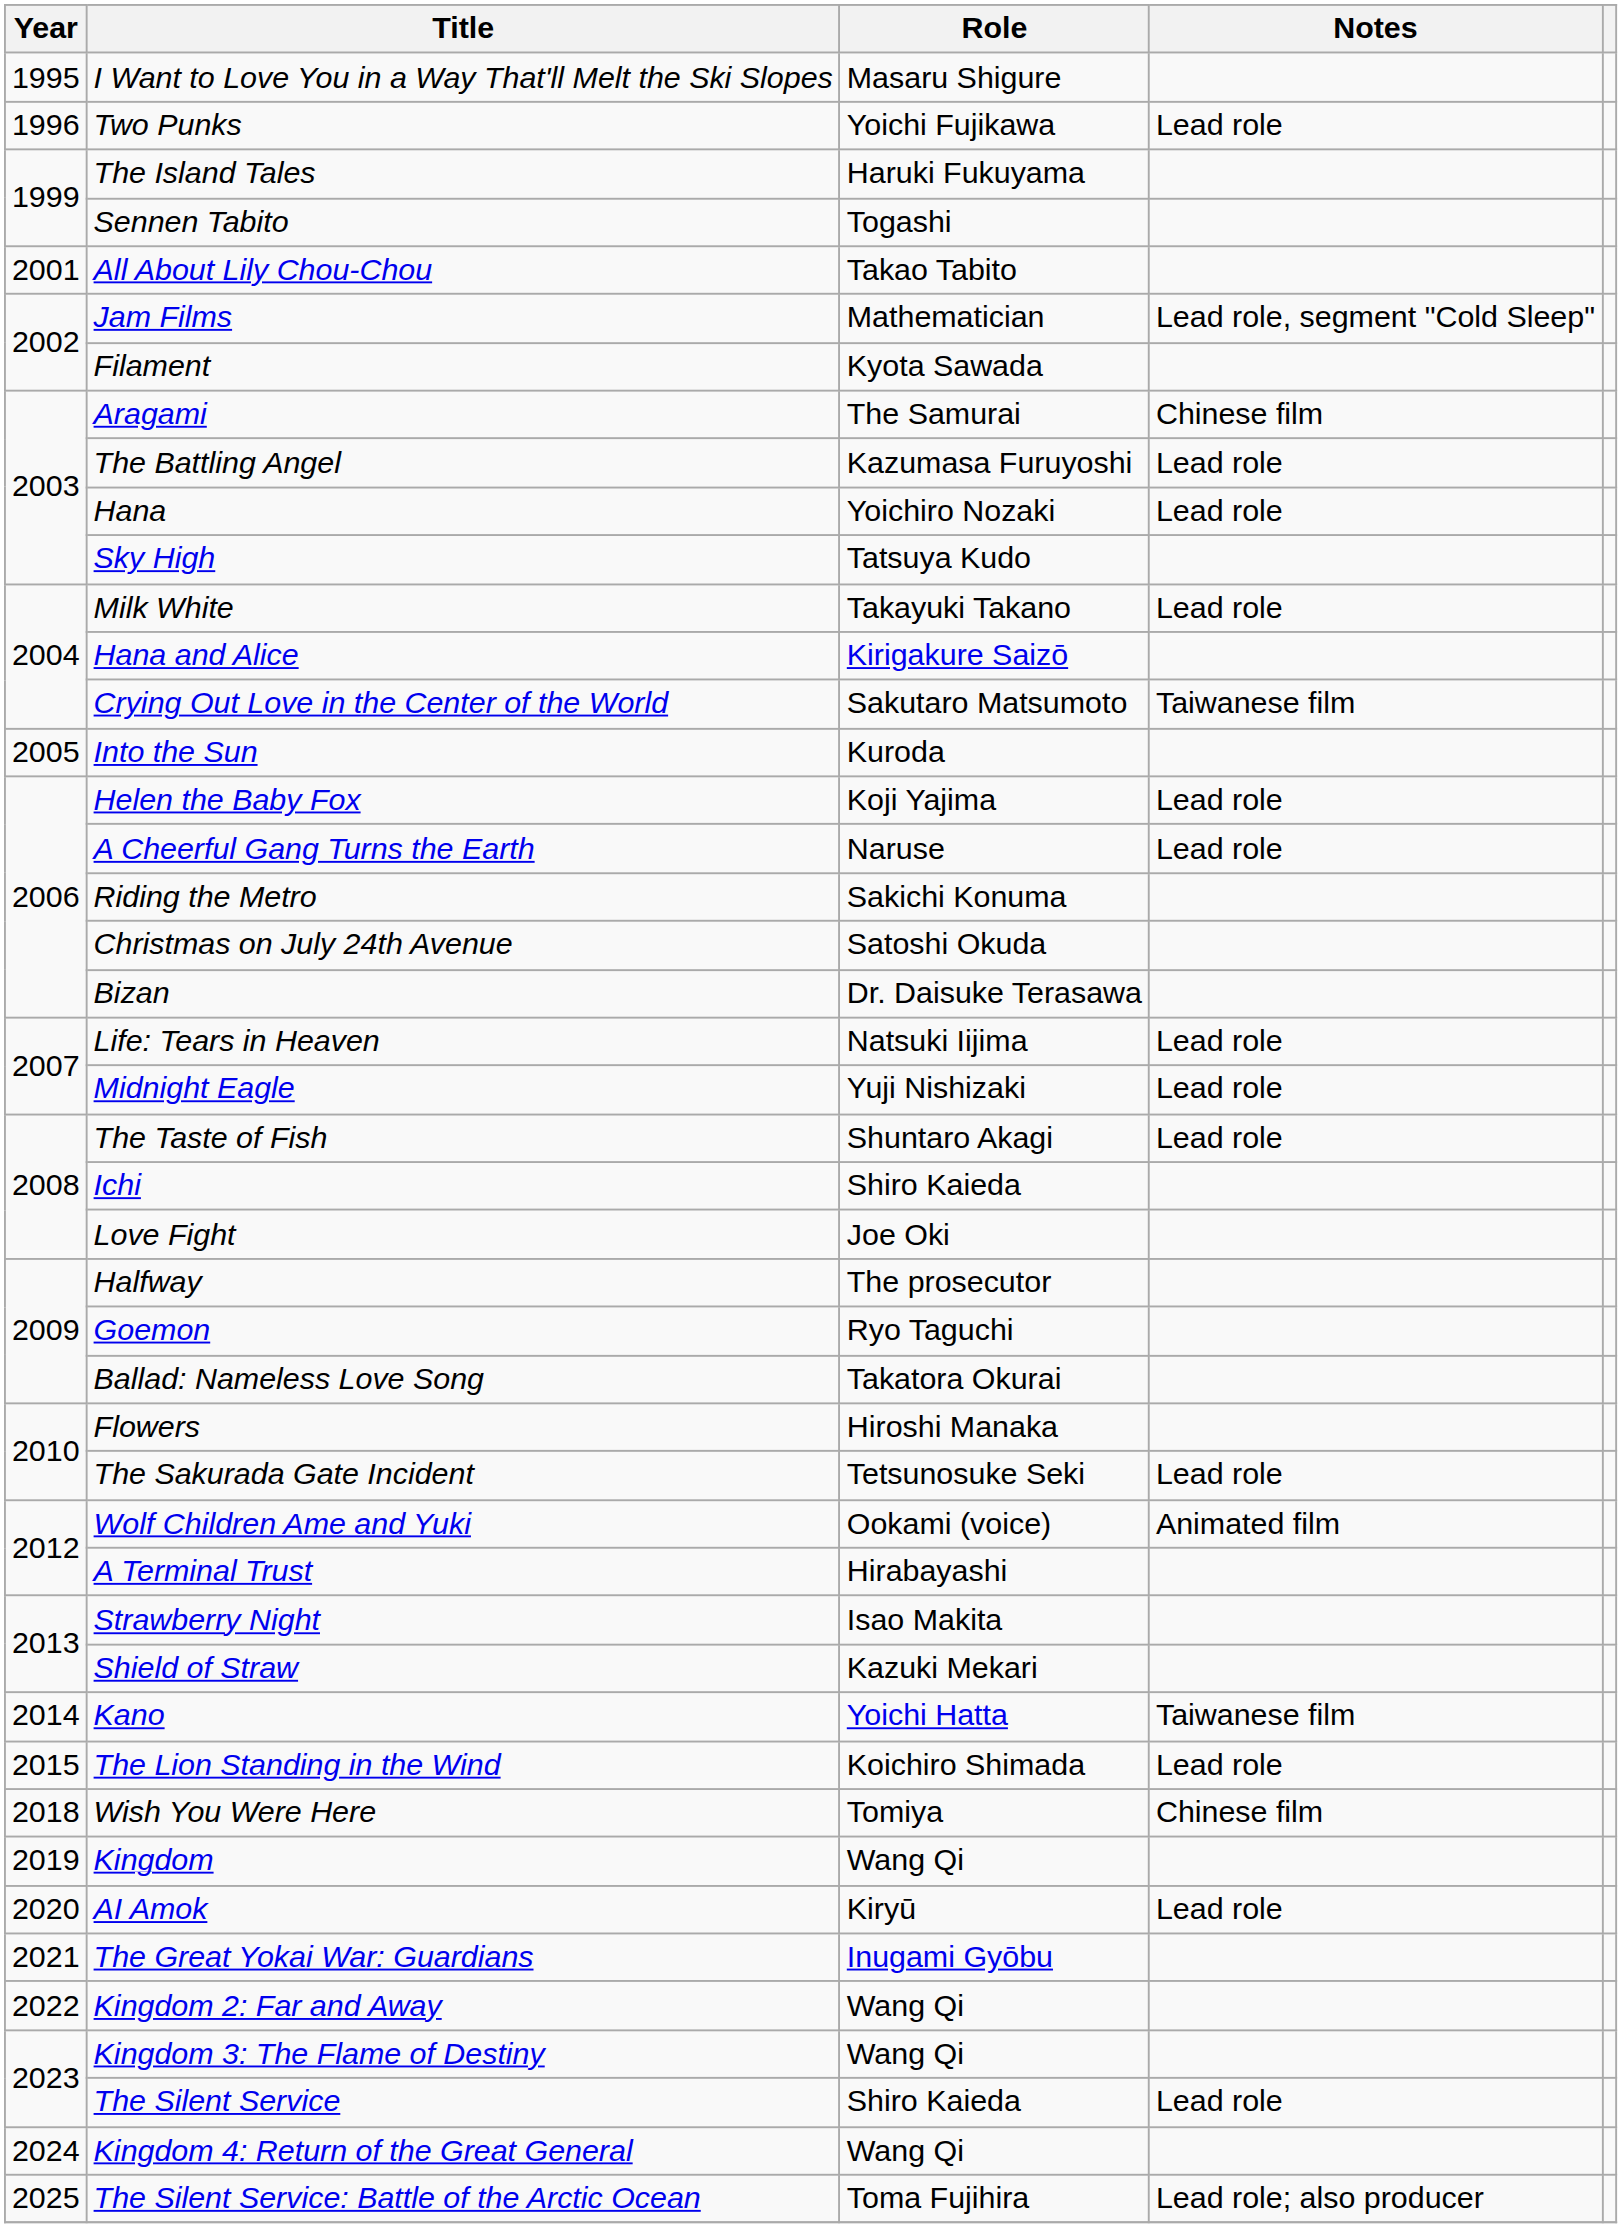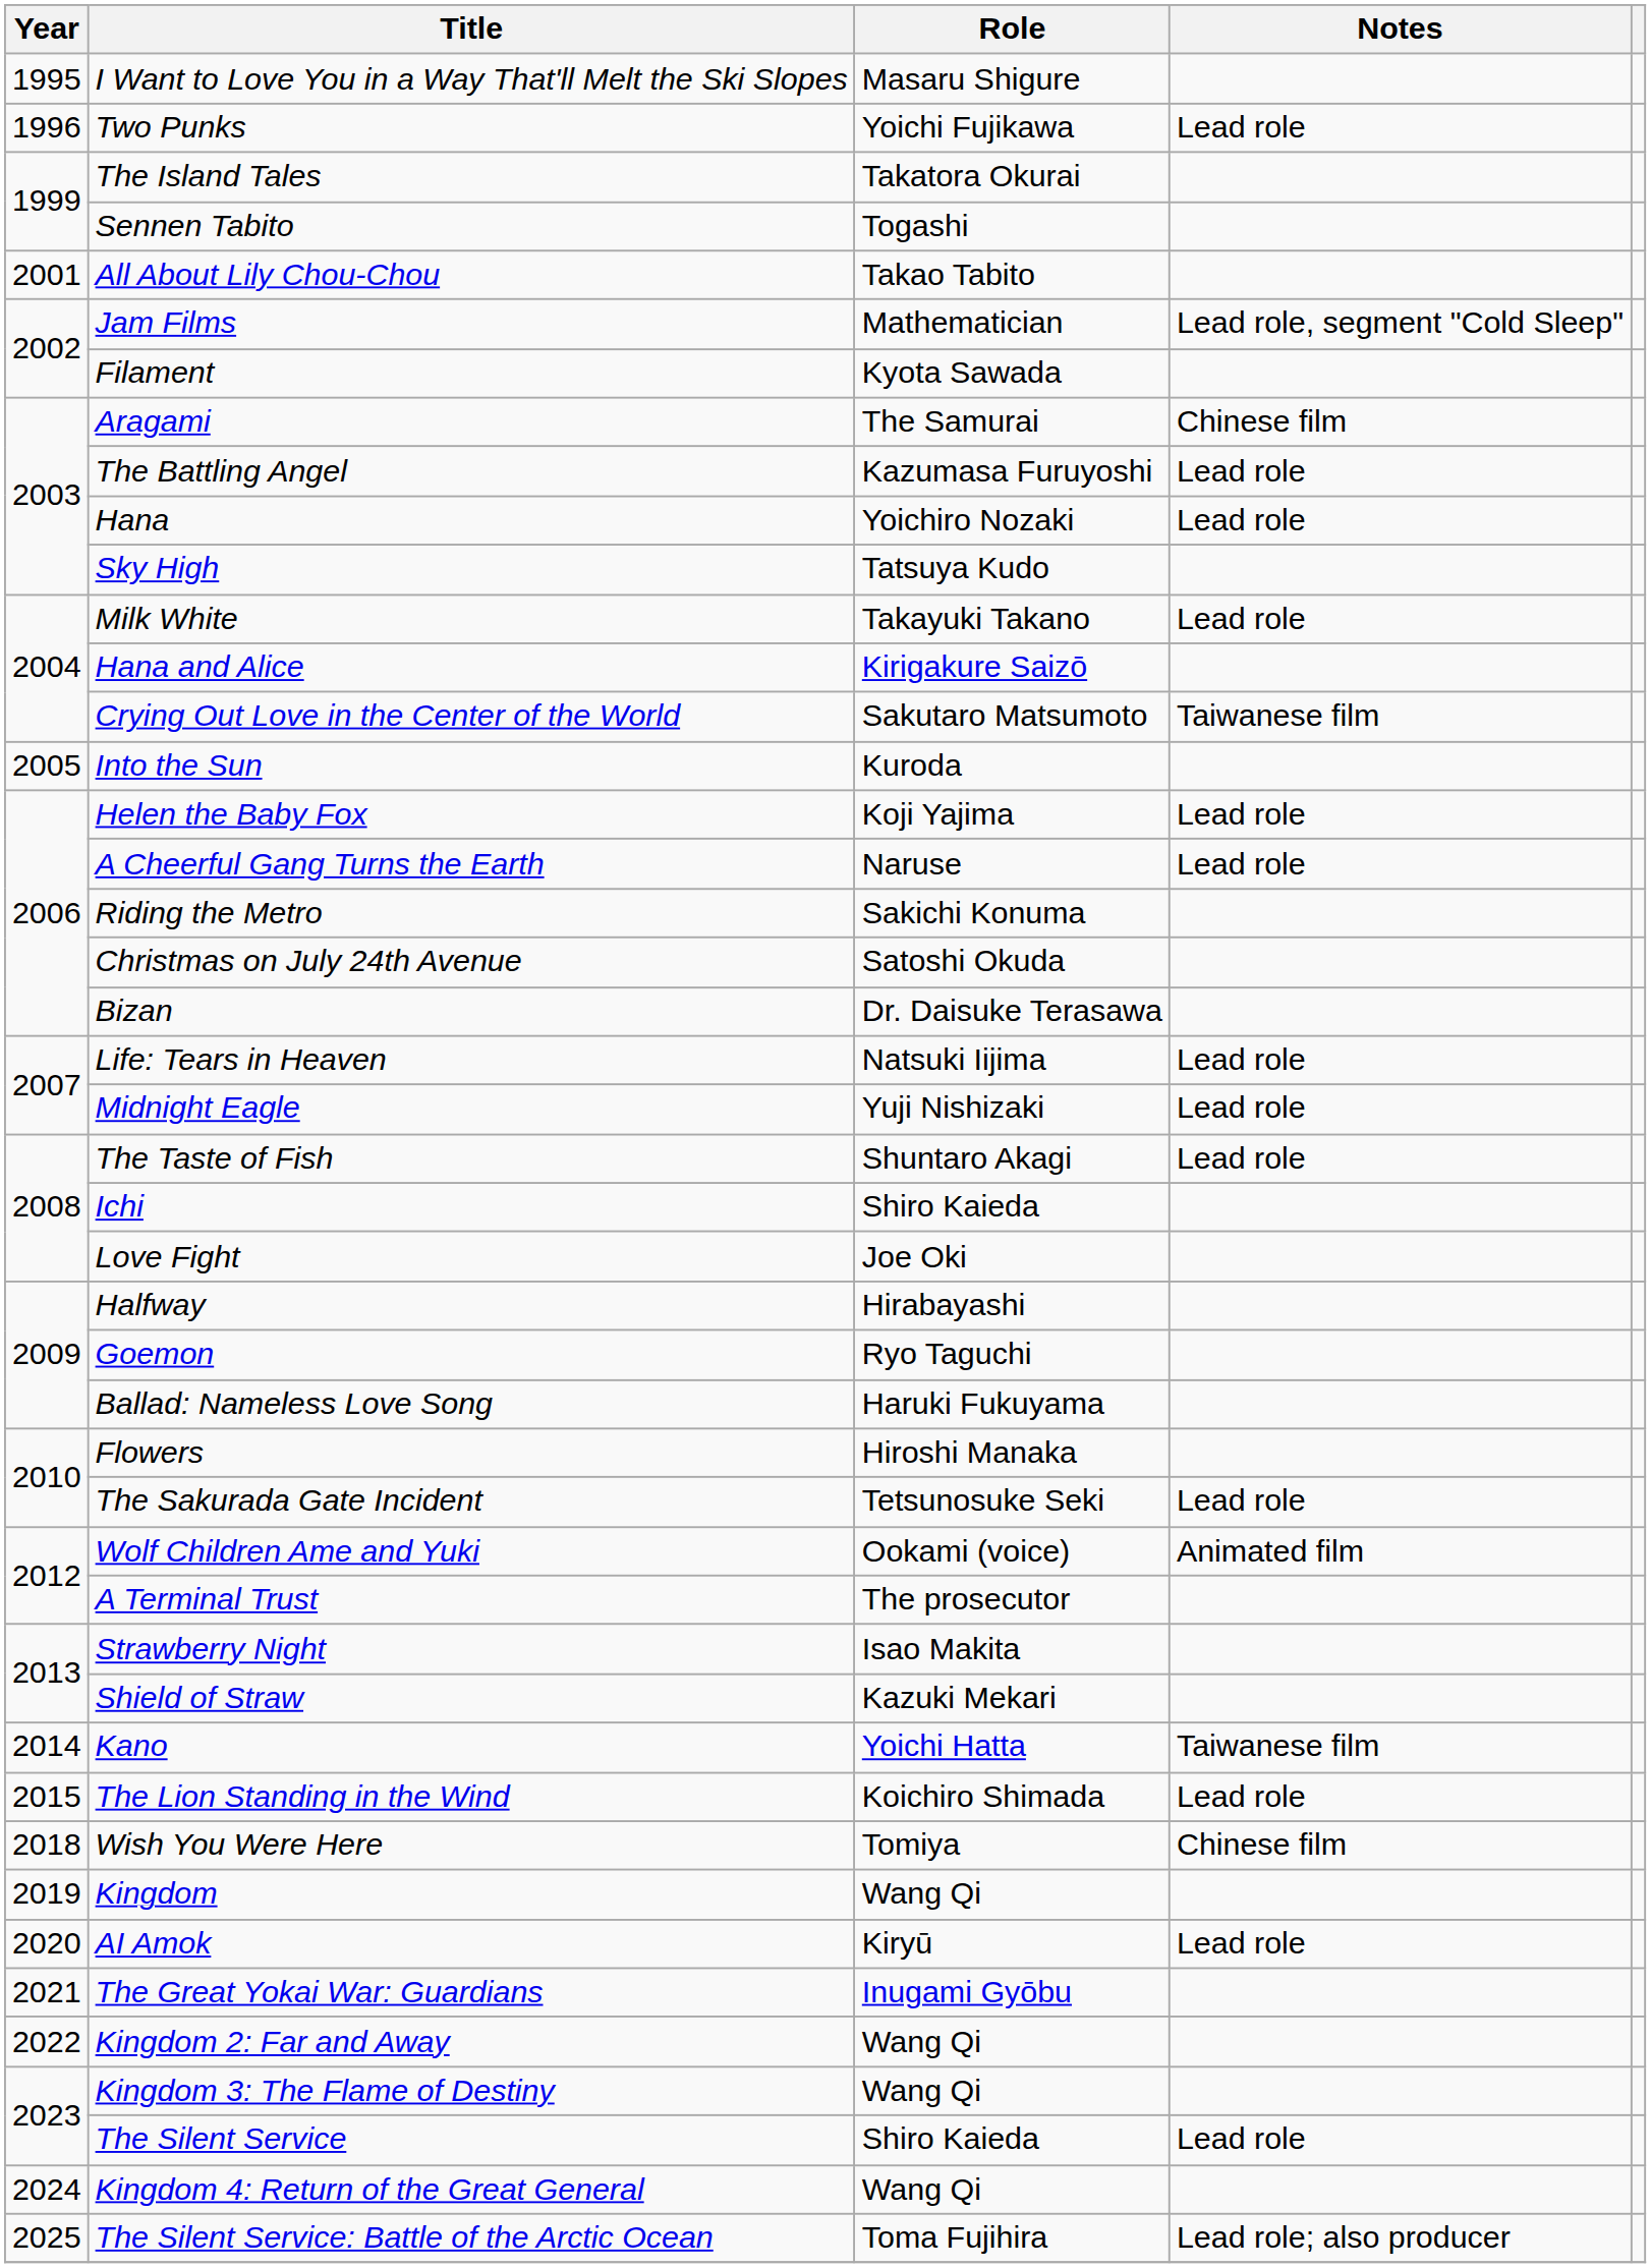 <table class="wikitable sortable">
 <tr>
 <th>Year</th>
 <th>Title</th>
 <th>Role</th>
 <th class="unsortable">Notes</th>
 <th class="unsortable"></th>
 </tr>
 <tr>
 <td>1995</td>
 <td><em>I Want to Love You in a Way That'll Melt the Ski Slopes</em></td>
 <td>Masaru Shigure</td>
 <td></td>
 <td></td>
 </tr>
 <tr>
 <td>1996</td>
 <td><em>Two Punks</em></td>
 <td>Yoichi Fujikawa</td>
 <td>Lead role</td>
 <td></td>
 </tr>
 <tr>
 <td rowspan=2>1999</td>
 <td><em>The Island Tales</em></td>
-<td>Haruki Fukuyama</td>
+<td>Takatora Okurai</td>
 <td></td>
 <td></td>
 </tr>
 <tr>
 <td><em>Sennen Tabito</em></td>
 <td>Togashi</td>
 <td></td>
 <td></td>
 </tr>
 <tr>
 <td>2001</td>
 <td><em><a href='#'>All About Lily Chou-Chou</a></em></td>
 <td>Takao Tabito</td>
 <td></td>
 <td></td>
 </tr>
 <tr>
 <td rowspan=2>2002</td>
 <td><em><a href='#'>Jam Films</a></em></td>
 <td>Mathematician</td>
 <td>Lead role, segment "Cold Sleep"</td>
 <td></td>
 </tr>
 <tr>
 <td><em>Filament</em></td>
 <td>Kyota Sawada</td>
 <td></td>
 <td></td>
 </tr>
 <tr>
 <td rowspan=4>2003</td>
 <td><em><a href='#'>Aragami</a></em></td>
 <td>The Samurai</td>
 <td>Chinese film</td>
 <td></td>
 </tr>
 <tr>
 <td><em>The Battling Angel</em></td>
 <td>Kazumasa Furuyoshi</td>
 <td>Lead role</td>
 <td></td>
 </tr>
 <tr>
 <td><em>Hana</em></td>
 <td>Yoichiro Nozaki</td>
 <td>Lead role</td>
 <td></td>
 </tr>
 <tr>
 <td><em><a href='#'>Sky High</a></em></td>
 <td>Tatsuya Kudo</td>
 <td></td>
 <td></td>
 </tr>
 <tr>
 <td rowspan=3>2004</td>
 <td><em>Milk White</em></td>
 <td>Takayuki Takano</td>
 <td>Lead role</td>
 <td></td>
 </tr>
 <tr>
 <td><em><a href='#'>Hana and Alice</a></em></td>
 <td><a href='#'>Kirigakure Saizō</a></td>
 <td></td>
 <td></td>
 </tr>
 <tr>
 <td><em><a href='#'>Crying Out Love in the Center of the World</a></em></td>
 <td>Sakutaro Matsumoto</td>
 <td>Taiwanese film</td>
 <td></td>
 </tr>
 <tr>
 <td>2005</td>
 <td><em><a href='#'>Into the Sun</a></em></td>
 <td>Kuroda</td>
 <td></td>
 <td></td>
 </tr>
 <tr>
 <td rowspan=5>2006</td>
 <td><em><a href='#'>Helen the Baby Fox</a></em></td>
 <td>Koji Yajima</td>
 <td>Lead role</td>
 <td></td>
 </tr>
 <tr>
 <td><em><a href='#'>A Cheerful Gang Turns the Earth</a></em></td>
 <td>Naruse</td>
 <td>Lead role</td>
 <td></td>
 </tr>
 <tr>
 <td><em>Riding the Metro</em></td>
 <td>Sakichi Konuma</td>
 <td></td>
 <td></td>
 </tr>
 <tr>
 <td><em>Christmas on July 24th Avenue</em></td>
 <td>Satoshi Okuda</td>
 <td></td>
 <td></td>
 </tr>
 <tr>
 <td><em>Bizan</em></td>
 <td>Dr. Daisuke Terasawa</td>
 <td></td>
 <td></td>
 </tr>
 <tr>
 <td rowspan=2>2007</td>
 <td><em>Life: Tears in Heaven</em></td>
 <td>Natsuki Iijima</td>
 <td>Lead role</td>
 <td></td>
 </tr>
 <tr>
 <td><em><a href='#'>Midnight Eagle</a></em></td>
 <td>Yuji Nishizaki</td>
 <td>Lead role</td>
 <td></td>
 </tr>
 <tr>
 <td rowspan=3>2008</td>
 <td><em>The Taste of Fish</em></td>
 <td>Shuntaro Akagi</td>
 <td>Lead role</td>
 <td></td>
 </tr>
 <tr>
 <td><em><a href='#'>Ichi</a></em></td>
 <td>Shiro Kaieda</td>
 <td></td>
 <td></td>
 </tr>
 <tr>
 <td><em>Love Fight</em></td>
 <td>Joe Oki</td>
 <td></td>
 <td></td>
 </tr>
 <tr>
 <td rowspan=3>2009</td>
 <td><em>Halfway</em></td>
-<td>The prosecutor</td>
+<td>Hirabayashi</td>
 <td></td>
 <td></td>
 </tr>
 <tr>
 <td><em><a href='#'>Goemon</a></em></td>
 <td>Ryo Taguchi</td>
 <td></td>
 <td></td>
 </tr>
 <tr>
 <td><em>Ballad: Nameless Love Song</em></td>
-<td>Takatora Okurai</td>
+<td>Haruki Fukuyama</td>
 <td></td>
 <td></td>
 </tr>
 <tr>
 <td rowspan=2>2010</td>
 <td><em>Flowers</em></td>
 <td>Hiroshi Manaka</td>
 <td></td>
 <td></td>
 </tr>
 <tr>
 <td><em>The Sakurada Gate Incident</em></td>
 <td>Tetsunosuke Seki</td>
 <td>Lead role</td>
 <td></td>
 </tr>
 <tr>
 <td rowspan=2>2012</td>
 <td><em><a href='#'>Wolf Children Ame and Yuki</a></em></td>
 <td>Ookami (voice)</td>
 <td>Animated film</td>
 <td></td>
 </tr>
 <tr>
 <td><em><a href='#'>A Terminal Trust</a></em></td>
-<td>Hirabayashi</td>
+<td>The prosecutor</td>
 <td></td>
 <td></td>
 </tr>
 <tr>
 <td rowspan=2>2013</td>
 <td><em><a href='#'>Strawberry Night</a></em></td>
 <td>Isao Makita</td>
 <td></td>
 <td></td>
 </tr>
 <tr>
 <td><em><a href='#'>Shield of Straw</a></em></td>
 <td>Kazuki Mekari</td>
 <td></td>
 <td></td>
 </tr>
 <tr>
 <td>2014</td>
 <td><em><a href='#'>Kano</a></em></td>
 <td><a href='#'>Yoichi Hatta</a></td>
 <td>Taiwanese film</td>
 <td></td>
 </tr>
 <tr>
 <td>2015</td>
 <td><em><a href='#'>The Lion Standing in the Wind</a></em></td>
 <td>Koichiro Shimada</td>
 <td>Lead role</td>
 <td></td>
 </tr>
 <tr>
 <td>2018</td>
 <td><em>Wish You Were Here</em></td>
 <td>Tomiya</td>
 <td>Chinese film</td>
 <td></td>
 </tr>
 <tr>
 <td>2019</td>
 <td><em><a href='#'>Kingdom</a></em></td>
 <td>Wang Qi</td>
 <td></td>
 <td></td>
 </tr>
 <tr>
 <td>2020</td>
 <td><em><a href='#'>AI Amok</a></em></td>
 <td>Kiryū</td>
 <td>Lead role</td>
 <td></td>
 </tr>
 <tr>
 <td>2021</td>
 <td><em><a href='#'>The Great Yokai War: Guardians</a></em></td>
 <td><a href='#'>Inugami Gyōbu</a></td>
 <td></td>
 <td></td>
 </tr>
 <tr>
 <td>2022</td>
 <td><em><a href='#'>Kingdom 2: Far and Away</a></em></td>
 <td>Wang Qi</td>
 <td></td>
 <td></td>
 </tr>
 <tr>
 <td rowspan=2>2023</td>
 <td><em><a href='#'>Kingdom 3: The Flame of Destiny</a></em></td>
 <td>Wang Qi</td>
 <td></td>
 <td></td>
 </tr>
 <tr>
 <td><em><a href='#'>The Silent Service</a></em></td>
 <td>Shiro Kaieda</td>
 <td>Lead role</td>
 <td></td>
 </tr>
 <tr>
 <td>2024</td>
 <td><em><a href='#'>Kingdom 4: Return of the Great General</a></em></td>
 <td>Wang Qi</td>
 <td></td>
 <td></td>
 </tr>
 <tr>
 <td>2025</td>
 <td><em><a href='#'>The Silent Service: Battle of the Arctic Ocean</a></em></td>
 <td>Toma Fujihira</td>
 <td>Lead role; also producer</td>
 <td></td>
 </tr>
 <tr>
 </tr>
 </table>
